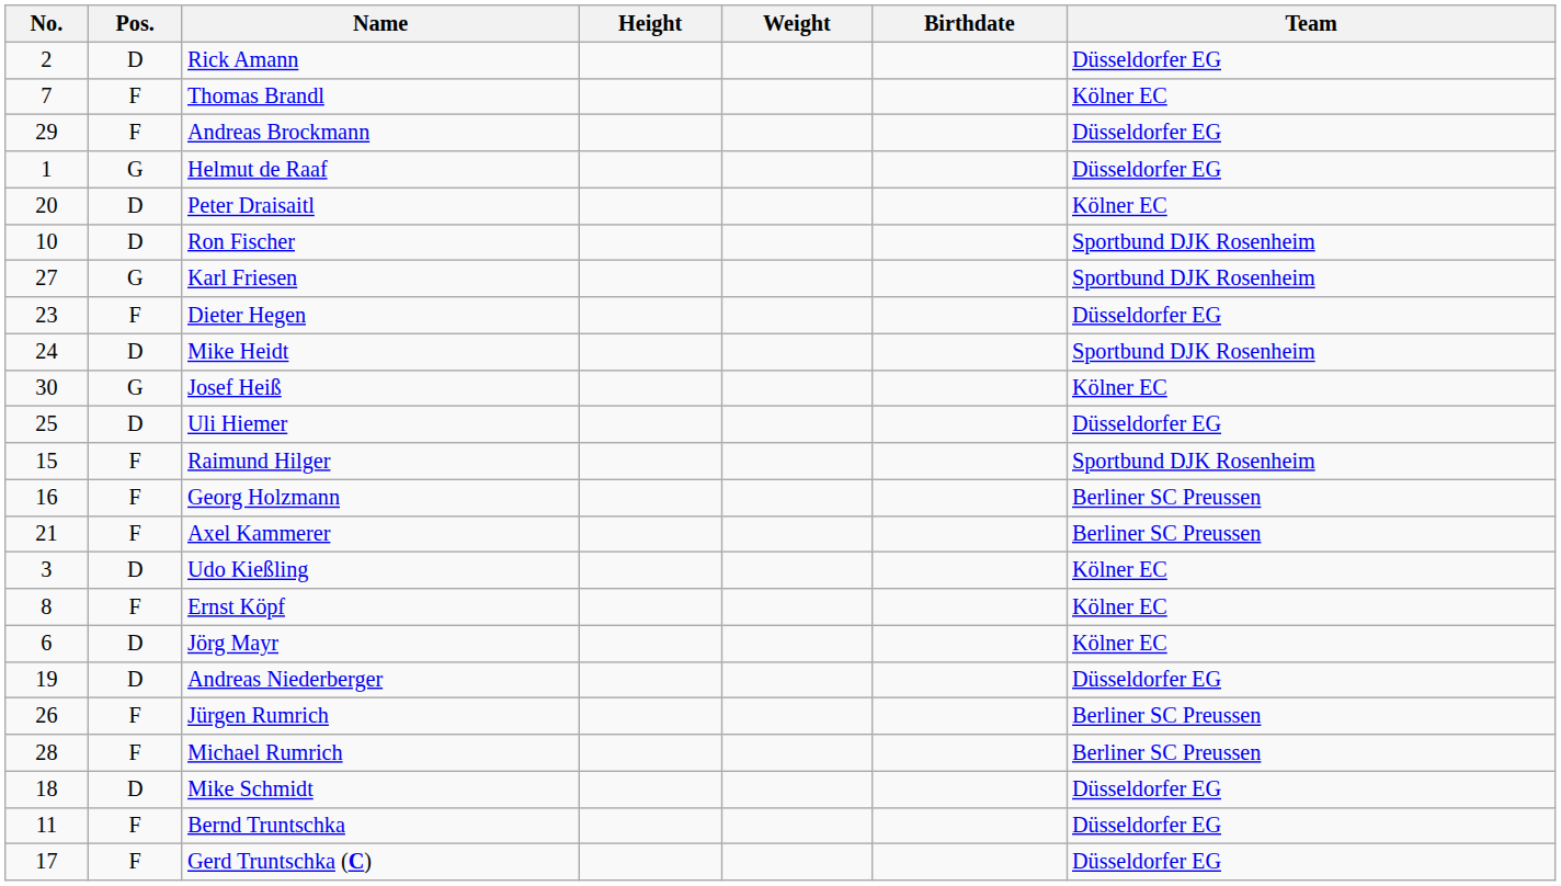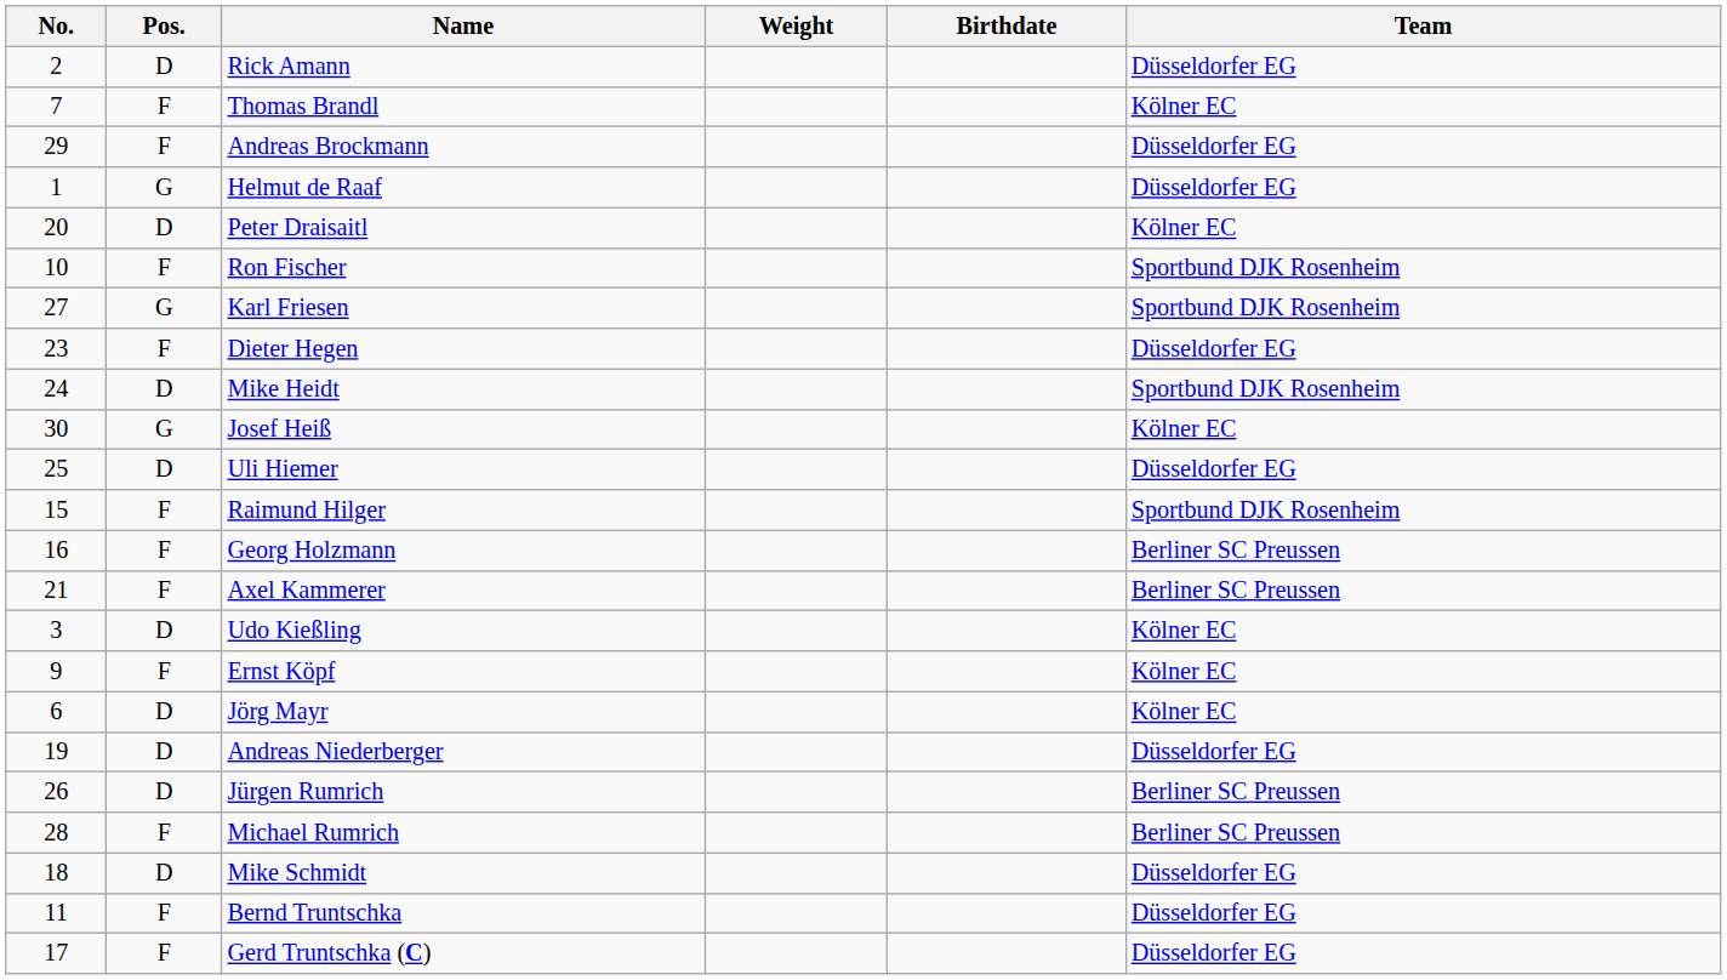 <table class="wikitable sortable" width="80%" style="font-size: 90%; text-align: center;">
 <tr>
 <th>No.</th>
 <th>Pos.</th>
 <th>Name</th>
-<th>Height</th>
 <th>Weight</th>
 <th>Birthdate</th>
 <th>Team</th>
 </tr>
 <tr>
 <td>2</td>
 <td>D</td>
 <td style="text-align:left;"><a href='#'>Rick Amann</a></td>
 <td></td>
-<td></td>
 <td style="text-align:right;"></td>
 <td style="text-align:left;"> <a href='#'>Düsseldorfer EG</a></td>
 </tr>
 <tr>
 <td>7</td>
 <td>F</td>
 <td style="text-align:left;"><a href='#'>Thomas Brandl</a></td>
-<td></td>
 <td></td>
 <td style="text-align:right;"></td>
 <td style="text-align:left;"> <a href='#'>Kölner EC</a></td>
 </tr>
 <tr>
 <td>29</td>
 <td>F</td>
 <td style="text-align:left;"><a href='#'>Andreas Brockmann</a></td>
 <td></td>
-<td></td>
 <td style="text-align:right;"></td>
 <td style="text-align:left;"> <a href='#'>Düsseldorfer EG</a></td>
 </tr>
 <tr>
 <td>1</td>
 <td>G</td>
 <td style="text-align:left;"><a href='#'>Helmut de Raaf</a></td>
-<td></td>
 <td></td>
 <td style="text-align:right;"></td>
 <td style="text-align:left;"> <a href='#'>Düsseldorfer EG</a></td>
 </tr>
 <tr>
 <td>20</td>
 <td>D</td>
 <td style="text-align:left;"><a href='#'>Peter Draisaitl</a></td>
 <td></td>
-<td></td>
 <td style="text-align:right;"></td>
 <td style="text-align:left;"> <a href='#'>Kölner EC</a></td>
 </tr>
 <tr>
 <td>10</td>
-<td>D</td>
+<td>F</td>
 <td style="text-align:left;"><a href='#'>Ron Fischer</a></td>
-<td></td>
 <td></td>
 <td style="text-align:right;"></td>
 <td style="text-align:left;"> <a href='#'>Sportbund DJK Rosenheim</a></td>
 </tr>
 <tr>
 <td>27</td>
 <td>G</td>
 <td style="text-align:left;"><a href='#'>Karl Friesen</a></td>
 <td></td>
-<td></td>
 <td style="text-align:right;"></td>
 <td style="text-align:left;"> <a href='#'>Sportbund DJK Rosenheim</a></td>
 </tr>
 <tr>
 <td>23</td>
 <td>F</td>
 <td style="text-align:left;"><a href='#'>Dieter Hegen</a></td>
-<td></td>
 <td></td>
 <td style="text-align:right;"></td>
 <td style="text-align:left;"> <a href='#'>Düsseldorfer EG</a></td>
 </tr>
 <tr>
 <td>24</td>
 <td>D</td>
 <td style="text-align:left;"><a href='#'>Mike Heidt</a></td>
 <td></td>
-<td></td>
 <td style="text-align:right;"></td>
 <td style="text-align:left;"> <a href='#'>Sportbund DJK Rosenheim</a></td>
 </tr>
 <tr>
 <td>30</td>
 <td>G</td>
 <td style="text-align:left;"><a href='#'>Josef Heiß</a></td>
-<td></td>
 <td></td>
 <td style="text-align:right;"></td>
 <td style="text-align:left;"> <a href='#'>Kölner EC</a></td>
 </tr>
 <tr>
 <td>25</td>
 <td>D</td>
 <td style="text-align:left;"><a href='#'>Uli Hiemer</a></td>
 <td></td>
-<td></td>
 <td style="text-align:right;"></td>
 <td style="text-align:left;"> <a href='#'>Düsseldorfer EG</a></td>
 </tr>
 <tr>
 <td>15</td>
 <td>F</td>
 <td style="text-align:left;"><a href='#'>Raimund Hilger</a></td>
-<td></td>
 <td></td>
 <td style="text-align:right;"></td>
 <td style="text-align:left;"> <a href='#'>Sportbund DJK Rosenheim</a></td>
 </tr>
 <tr>
 <td>16</td>
 <td>F</td>
 <td style="text-align:left;"><a href='#'>Georg Holzmann</a></td>
 <td></td>
-<td></td>
 <td style="text-align:right;"></td>
 <td style="text-align:left;"> <a href='#'>Berliner SC Preussen</a></td>
 </tr>
 <tr>
 <td>21</td>
 <td>F</td>
 <td style="text-align:left;"><a href='#'>Axel Kammerer</a></td>
-<td></td>
 <td></td>
 <td style="text-align:right;"></td>
 <td style="text-align:left;"> <a href='#'>Berliner SC Preussen</a></td>
 </tr>
 <tr>
 <td>3</td>
 <td>D</td>
 <td style="text-align:left;"><a href='#'>Udo Kießling</a></td>
 <td></td>
-<td></td>
 <td style="text-align:right;"></td>
 <td style="text-align:left;"> <a href='#'>Kölner EC</a></td>
 </tr>
 <tr>
-<td>8</td>
+<td>9</td>
 <td>F</td>
 <td style="text-align:left;"><a href='#'>Ernst Köpf</a></td>
-<td></td>
 <td></td>
 <td style="text-align:right;"></td>
 <td style="text-align:left;"> <a href='#'>Kölner EC</a></td>
 </tr>
 <tr>
 <td>6</td>
 <td>D</td>
 <td style="text-align:left;"><a href='#'>Jörg Mayr</a></td>
 <td></td>
-<td></td>
 <td style="text-align:right;"></td>
 <td style="text-align:left;"> <a href='#'>Kölner EC</a></td>
 </tr>
 <tr>
 <td>19</td>
 <td>D</td>
 <td style="text-align:left;"><a href='#'>Andreas Niederberger</a></td>
 <td></td>
-<td></td>
 <td style="text-align:right;"></td>
 <td style="text-align:left;"> <a href='#'>Düsseldorfer EG</a></td>
 </tr>
 <tr>
 <td>26</td>
-<td>F</td>
+<td>D</td>
 <td style="text-align:left;"><a href='#'>Jürgen Rumrich</a></td>
-<td></td>
 <td></td>
 <td style="text-align:right;"></td>
 <td style="text-align:left;"> <a href='#'>Berliner SC Preussen</a></td>
 </tr>
 <tr>
 <td>28</td>
 <td>F</td>
 <td style="text-align:left;"><a href='#'>Michael Rumrich</a></td>
 <td></td>
-<td></td>
 <td style="text-align:right;"></td>
 <td style="text-align:left;"> <a href='#'>Berliner SC Preussen</a></td>
 </tr>
 <tr>
 <td>18</td>
 <td>D</td>
 <td style="text-align:left;"><a href='#'>Mike Schmidt</a></td>
-<td></td>
 <td></td>
 <td style="text-align:right;"></td>
 <td style="text-align:left;"> <a href='#'>Düsseldorfer EG</a></td>
 </tr>
 <tr>
 <td>11</td>
 <td>F</td>
 <td style="text-align:left;"><a href='#'>Bernd Truntschka</a></td>
 <td></td>
-<td></td>
 <td style="text-align:right;"></td>
 <td style="text-align:left;"> <a href='#'>Düsseldorfer EG</a></td>
 </tr>
 <tr>
 <td>17</td>
 <td>F</td>
 <td style="text-align:left;"><a href='#'>Gerd Truntschka</a> (<strong><a href='#'>C</a></strong>)</td>
 <td></td>
-<td></td>
 <td style="text-align:right;"></td>
 <td style="text-align:left;"> <a href='#'>Düsseldorfer EG</a></td>
 </tr>
 </table>
